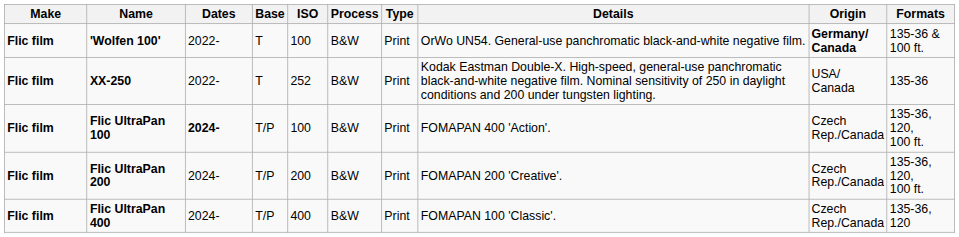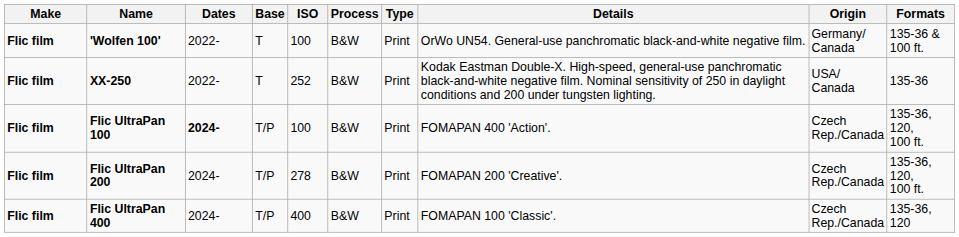 <table class="wikitable">
 <tr>
 <th scope="col" style="width: 100px;">Make</th>
 <th scope="col" style="width: 120px;">Name</th>
 <th scope="col" style="width: 80px;">Dates</th>
 <th scope="col" style="width: 30px;">Base</th>
 <th scope="col" style="width: 45px;">ISO</th>
 <th scope="col" style="width: 40px;">Process</th>
 <th scope="col" style="width: 40px;">Type</th>
 <th scope="col" style="width: 500px;">Details</th>
 <th scope="col" style="width: 60px;">Origin</th>
 <th scope="col" style="width: 80px;">Formats</th>
 </tr>
 <tr>
 <td><strong>Flic film</strong></td>
 <td><strong> 'Wolfen 100' </strong></td>
 <td>2022-</td>
 <td>T</td>
 <td>100</td>
 <td>B&W</td>
 <td>Print</td>
 <td>OrWo UN54. General-use panchromatic black-and-white negative film.</td>
-<td><strong>Germany/ Canada</strong></td>
+<td>Germany/ Canada</td>
 <td>135-36 & 100 ft.</td>
 </tr>
 <tr>
 <td><strong>Flic film</strong></td>
 <td><strong> XX-250</strong></td>
 <td>2022-</td>
 <td>T</td>
 <td>252</td>
 <td>B&W</td>
 <td>Print</td>
 <td>Kodak Eastman Double-X. High-speed, general-use panchromatic black-and-white negative film. Nominal sensitivity of 250 in daylight conditions and 200 under tungsten lighting.</td>
 <td>USA/ Canada</td>
 <td>135-36</td>
 </tr>
 <tr>
 <td><strong>Flic film</strong></td>
 <td><strong>Flic UltraPan 100</strong></td>
 <td><strong>2024-</strong></td>
 <td>T/P</td>
 <td>100</td>
 <td>B&W</td>
 <td>Print</td>
 <td>FOMAPAN 400 'Action'.</td>
 <td>Czech Rep./Canada</td>
 <td>135-36, 120, 100 ft.</td>
 </tr>
 <tr>
 <td><strong>Flic film</strong></td>
 <td><strong>Flic UltraPan 200</strong></td>
 <td>2024-</td>
 <td>T/P</td>
-<td>200</td>
+<td>278</td>
 <td>B&W</td>
 <td>Print</td>
 <td>FOMAPAN 200 'Creative'.</td>
 <td>Czech Rep./Canada</td>
 <td>135-36, 120, 100 ft.</td>
 </tr>
 <tr>
 <td><strong>Flic film</strong></td>
 <td><strong>Flic UltraPan 400</strong></td>
 <td>2024-</td>
 <td>T/P</td>
 <td>400</td>
 <td>B&W</td>
 <td>Print</td>
 <td>FOMAPAN 100 'Classic'.</td>
 <td>Czech Rep./Canada</td>
 <td>135-36, 120</td>
 </tr>
 </table>
